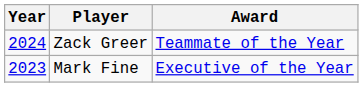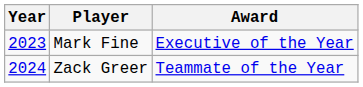 <table class="wikitable">
 <tr>
 <th>Year</th>
 <th>Player</th>
 <th>Award</th>
 </tr>
 <tr>
+<td><a href='#'>2023</a></td>
+<td>Mark Fine</td>
+<td><a href='#'>Executive of the Year</a></td>
+</tr>
+<tr>
 <td><a href='#'>2024</a></td>
 <td>Zack Greer</td>
 <td><a href='#'>Teammate of the Year</a></td>
 </tr>
-<tr>
-<td><a href='#'>2023</a></td>
-<td>Mark Fine</td>
-<td><a href='#'>Executive of the Year</a></td>
-</tr>
 </table>
